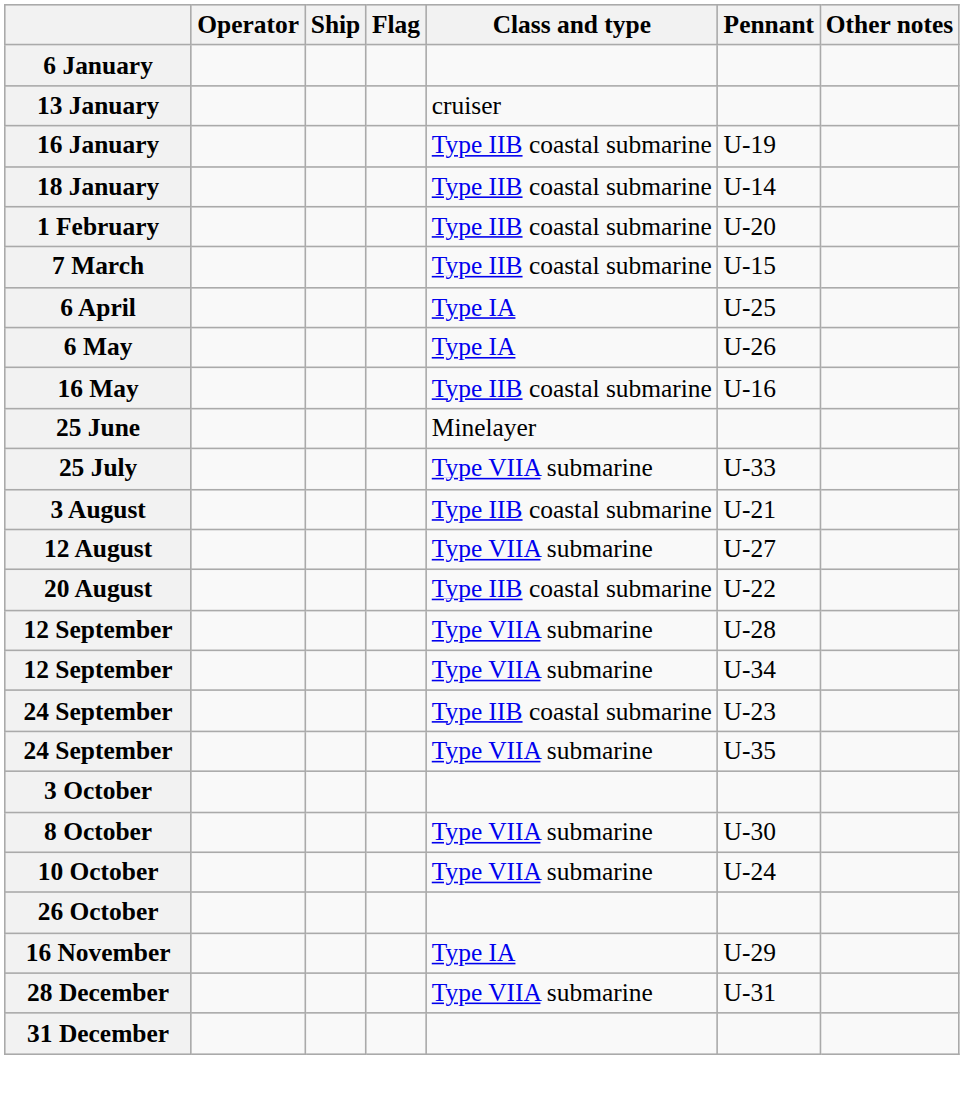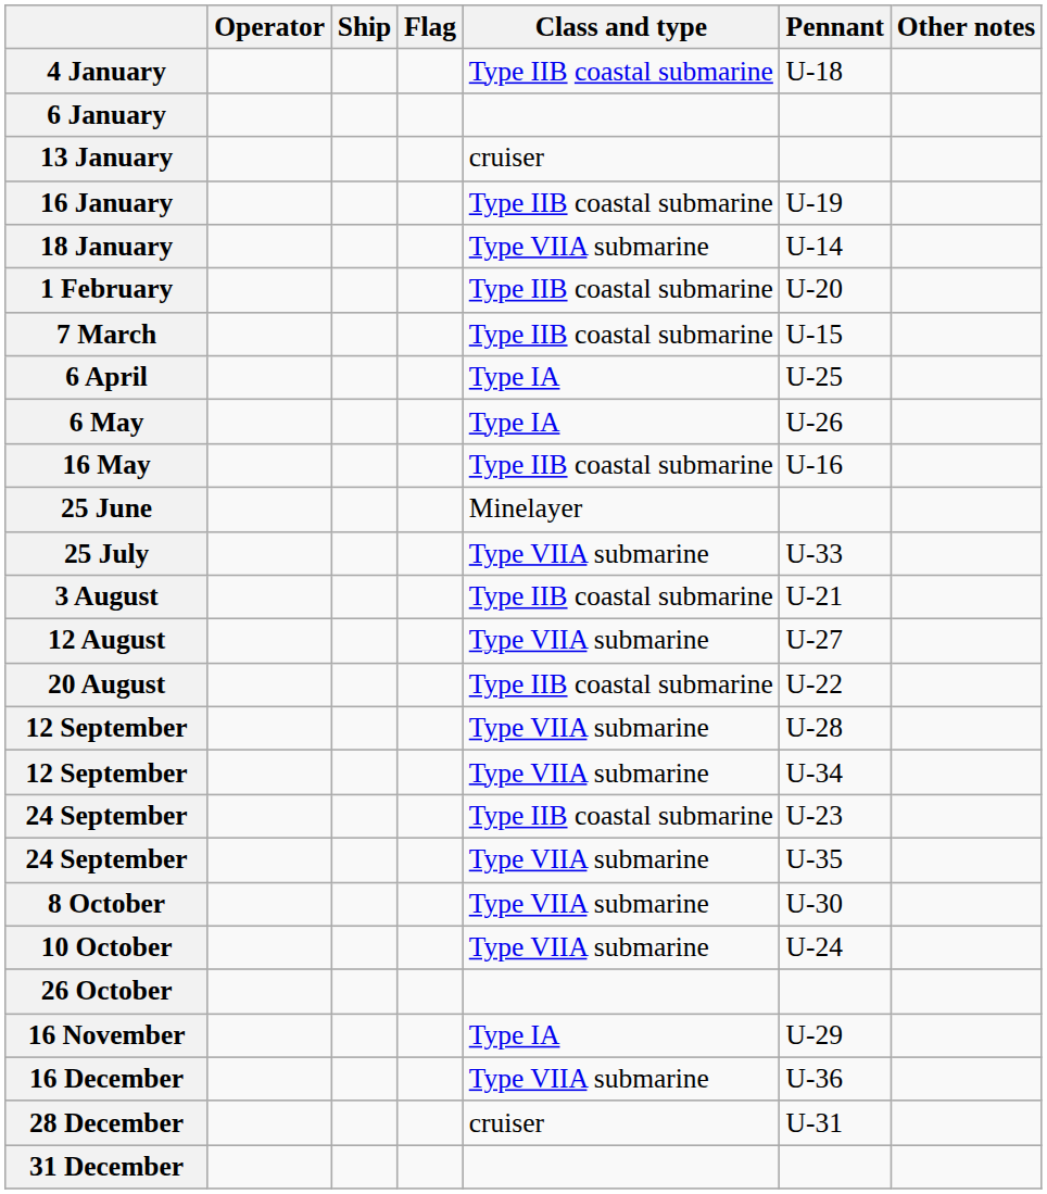 <table class="wikitable">
 <tr>
 <th width="110"></th>
 <th>Operator</th>
 <th>Ship</th>
 <th>Flag</th>
 <th>Class and type</th>
 <th>Pennant</th>
 <th>Other notes</th>
+</tr>
+<tr>
+<th>4 January</th>
+<td></td>
+<td><strong></strong></td>
+<td></td>
+<td><a href='#'>Type IIB</a> <a href='#'>coastal submarine</a></td>
+<td>U-18</td>
+<td></td>
 </tr>
 <tr>
 <th>6 January</th>
 <td></td>
 <td><strong></strong></td>
 <td></td>
 <td></td>
 <td></td>
 <td></td>
 </tr>
 <tr>
 <th>13 January</th>
 <td></td>
 <td><strong></strong></td>
 <td></td>
 <td> cruiser</td>
 <td></td>
 <td></td>
 </tr>
 <tr>
 <th>16 January</th>
 <td></td>
 <td><strong></strong></td>
 <td></td>
 <td><a href='#'>Type IIB</a> coastal submarine</td>
 <td>U-19</td>
 <td></td>
 </tr>
 <tr>
 <th>18 January</th>
 <td></td>
 <td><strong></strong></td>
 <td></td>
-<td><a href='#'>Type IIB</a> coastal submarine</td>
+<td><a href='#'>Type VIIA</a> submarine</td>
 <td>U-14</td>
 <td></td>
 </tr>
 <tr>
 <th>1 February</th>
 <td></td>
 <td><strong></strong></td>
 <td></td>
 <td><a href='#'>Type IIB</a> coastal submarine</td>
 <td>U-20</td>
 <td></td>
 </tr>
 <tr>
 <th>7 March</th>
 <td></td>
 <td><strong></strong></td>
 <td></td>
 <td><a href='#'>Type IIB</a> coastal submarine</td>
 <td>U-15</td>
 <td></td>
 </tr>
 <tr>
 <th>6 April</th>
 <td></td>
 <td><strong></strong></td>
 <td></td>
 <td><a href='#'>Type IA</a></td>
 <td>U-25</td>
 <td></td>
 </tr>
 <tr>
 <th>6 May</th>
 <td></td>
 <td><strong></strong></td>
 <td></td>
 <td><a href='#'>Type IA</a></td>
 <td>U-26</td>
 <td></td>
 </tr>
 <tr>
 <th>16 May</th>
 <td></td>
 <td><strong></strong></td>
 <td></td>
 <td><a href='#'>Type IIB</a> coastal submarine</td>
 <td>U-16</td>
 <td></td>
 </tr>
 <tr>
 <th>25 June</th>
 <td></td>
 <td><strong></strong></td>
 <td></td>
 <td>Minelayer</td>
 <td></td>
 <td></td>
 </tr>
 <tr>
 <th>25 July</th>
 <td></td>
 <td><strong></strong></td>
 <td></td>
 <td><a href='#'>Type VIIA</a> submarine</td>
 <td>U-33</td>
 <td></td>
 </tr>
 <tr>
 <th>3 August</th>
 <td></td>
 <td><strong></strong></td>
 <td></td>
 <td><a href='#'>Type IIB</a> coastal submarine</td>
 <td>U-21</td>
 <td></td>
 </tr>
 <tr>
 <th>12 August</th>
 <td></td>
 <td><strong></strong></td>
 <td></td>
 <td><a href='#'>Type VIIA</a> submarine</td>
 <td>U-27</td>
 <td></td>
 </tr>
 <tr>
 <th>20 August</th>
 <td></td>
 <td><strong></strong></td>
 <td></td>
 <td><a href='#'>Type IIB</a> coastal submarine</td>
 <td>U-22</td>
 <td></td>
 </tr>
 <tr>
 <th>12 September</th>
 <td></td>
 <td><strong></strong></td>
 <td></td>
 <td><a href='#'>Type VIIA</a> submarine</td>
 <td>U-28</td>
 <td></td>
 </tr>
 <tr>
 <th>12 September</th>
 <td></td>
 <td><strong></strong></td>
 <td></td>
 <td><a href='#'>Type VIIA</a> submarine</td>
 <td>U-34</td>
 <td></td>
 </tr>
 <tr>
 <th>24 September</th>
 <td></td>
 <td><strong></strong></td>
 <td></td>
 <td><a href='#'>Type IIB</a> coastal submarine</td>
 <td>U-23</td>
 <td></td>
 </tr>
 <tr>
 <th>24 September</th>
 <td></td>
 <td><strong></strong></td>
 <td></td>
 <td><a href='#'>Type VIIA</a> submarine</td>
 <td>U-35</td>
 <td></td>
 </tr>
 <tr>
-<th>3 October</th>
-<td></td>
-<td><strong></strong></td>
-<td></td>
-<td></td>
-<td></td>
-<td></td>
-</tr>
-<tr>
 <th>8 October</th>
 <td></td>
 <td><strong></strong></td>
 <td></td>
 <td><a href='#'>Type VIIA</a> submarine</td>
 <td>U-30</td>
 <td></td>
 </tr>
 <tr>
 <th>10 October</th>
 <td></td>
 <td><strong></strong></td>
 <td></td>
 <td><a href='#'>Type VIIA</a> submarine</td>
 <td>U-24</td>
 <td></td>
 </tr>
 <tr>
 <th>26 October</th>
 <td></td>
 <td><strong></strong></td>
 <td></td>
 <td></td>
 <td></td>
 <td></td>
 </tr>
 <tr>
 <th>16 November</th>
 <td></td>
 <td><strong></strong></td>
 <td></td>
 <td><a href='#'>Type IA</a></td>
 <td>U-29</td>
 <td></td>
 </tr>
 <tr>
+<th>16 December</th>
+<td></td>
+<td><strong></strong></td>
+<td></td>
+<td><a href='#'>Type VIIA</a> submarine</td>
+<td>U-36</td>
+<td></td>
+</tr>
+<tr>
 <th>28 December</th>
 <td></td>
 <td><strong></strong></td>
 <td></td>
-<td><a href='#'>Type VIIA</a> submarine</td>
+<td> cruiser</td>
 <td>U-31</td>
 <td></td>
 </tr>
 <tr>
 <th>31 December</th>
 <td></td>
 <td><strong></strong></td>
 <td></td>
 <td></td>
 <td></td>
 <td></td>
 </tr>
 </table>
